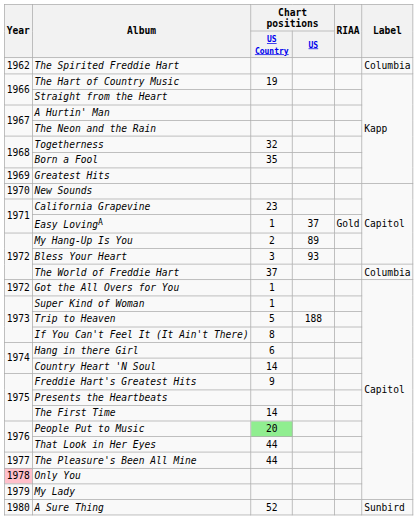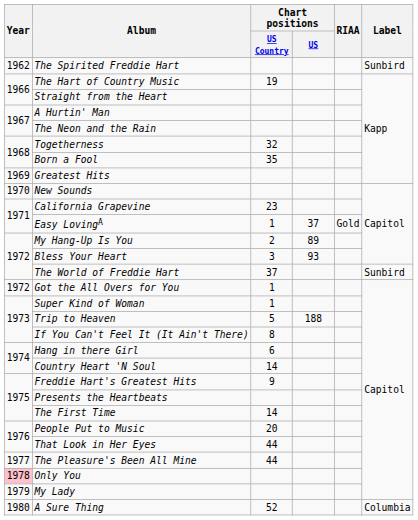 <table class="wikitable">
 <tr>
 <th rowspan="2">Year</th>
 <th rowspan="2">Album</th>
 <th colspan="2">Chart positions</th>
 <th rowspan="2">RIAA</th>
 <th rowspan="2">Label</th>
 </tr>
 <tr>
 <th width="50"><small><a href='#'>US Country</a></small></th>
 <th width="50"><small><a href='#'>US</a></small></th>
 </tr>
 <tr>
 <td>1962</td>
 <td><em>The Spirited Freddie Hart</em></td>
 <td></td>
 <td></td>
 <td></td>
-<td>Columbia</td>
+<td>Sunbird</td>
 </tr>
 <tr>
 <td rowspan="2">1966</td>
 <td><em>The Hart of Country Music</em></td>
 <td align="center">19</td>
 <td></td>
 <td></td>
 <td rowspan="7">Kapp</td>
 </tr>
 <tr>
 <td><em>Straight from the Heart</em></td>
 <td></td>
 <td></td>
 <td></td>
 </tr>
 <tr>
 <td rowspan="2">1967</td>
 <td><em>A Hurtin' Man</em></td>
 <td></td>
 <td></td>
 <td></td>
 </tr>
 <tr>
 <td><em>The Neon and the Rain</em></td>
 <td></td>
 <td></td>
 <td></td>
 </tr>
 <tr>
 <td rowspan="2">1968</td>
 <td><em>Togetherness</em></td>
 <td align="center">32</td>
 <td></td>
 <td></td>
 </tr>
 <tr>
 <td><em>Born a Fool</em></td>
 <td align="center">35</td>
 <td></td>
 <td></td>
 </tr>
 <tr>
 <td>1969</td>
 <td><em>Greatest Hits</em></td>
 <td></td>
 <td></td>
 <td></td>
 </tr>
 <tr>
 <td>1970</td>
 <td><em>New Sounds</em></td>
 <td></td>
 <td></td>
 <td></td>
 <td rowspan="5">Capitol</td>
 </tr>
 <tr>
 <td rowspan="2">1971</td>
 <td><em>California Grapevine</em></td>
 <td align="center">23</td>
 <td></td>
 <td></td>
 </tr>
 <tr>
 <td><em>Easy Loving</em><sup>A</sup></td>
 <td align="center">1</td>
 <td align="center">37</td>
 <td align="center">Gold</td>
 </tr>
 <tr>
 <td rowspan="3">1972</td>
 <td><em>My Hang-Up Is You</em></td>
 <td align="center">2</td>
 <td align="center">89</td>
 <td></td>
 </tr>
 <tr>
 <td><em>Bless Your Heart</em></td>
 <td align="center">3</td>
 <td align="center">93</td>
 <td></td>
 </tr>
 <tr>
 <td><em>The World of Freddie Hart</em></td>
 <td align="center">37</td>
 <td></td>
 <td></td>
-<td>Columbia</td>
+<td>Sunbird</td>
 </tr>
 <tr>
 <td>1972</td>
 <td><em>Got the All Overs for You</em></td>
 <td align="center">1</td>
 <td></td>
 <td></td>
 <td rowspan="14">Capitol</td>
 </tr>
 <tr>
 <td rowspan="3">1973</td>
 <td><em>Super Kind of Woman</em></td>
 <td align="center">1</td>
 <td></td>
 <td></td>
 </tr>
 <tr>
 <td><em>Trip to Heaven</em></td>
 <td align="center">5</td>
 <td align="center">188</td>
 <td></td>
 </tr>
 <tr>
 <td><em>If You Can't Feel It (It Ain't There)</em></td>
 <td align="center">8</td>
 <td></td>
 <td></td>
 </tr>
 <tr>
 <td rowspan="2">1974</td>
 <td><em>Hang in there Girl</em></td>
 <td align="center">6</td>
 <td></td>
 <td></td>
 </tr>
 <tr>
 <td><em>Country Heart 'N Soul</em></td>
 <td align="center">14</td>
 <td></td>
 <td></td>
 </tr>
 <tr>
 <td rowspan="3">1975</td>
 <td><em>Freddie Hart's Greatest Hits</em></td>
 <td align="center">9</td>
 <td></td>
 <td></td>
 </tr>
 <tr>
 <td><em>Presents the Heartbeats</em></td>
 <td></td>
 <td></td>
 <td></td>
 </tr>
 <tr>
 <td><em>The First Time</em></td>
 <td align="center">14</td>
 <td></td>
 <td></td>
 </tr>
 <tr>
 <td rowspan="2">1976</td>
 <td><em>People Put to Music</em></td>
-<td align="center" style="background: lightgreen;">20</td>
+<td align="center">20</td>
 <td></td>
 <td></td>
 </tr>
 <tr>
 <td><em>That Look in Her Eyes</em></td>
 <td align="center">44</td>
 <td></td>
 <td></td>
 </tr>
 <tr>
 <td>1977</td>
 <td><em>The Pleasure's Been All Mine</em></td>
 <td align="center">44</td>
 <td></td>
 <td></td>
 </tr>
 <tr>
 <td style="background: pink;">1978</td>
 <td><em>Only You</em></td>
 <td></td>
 <td></td>
 <td></td>
 </tr>
 <tr>
 <td>1979</td>
 <td><em>My Lady</em></td>
 <td></td>
 <td></td>
 <td></td>
 </tr>
 <tr>
 <td>1980</td>
 <td><em>A Sure Thing</em></td>
 <td align="center">52</td>
 <td></td>
 <td></td>
-<td>Sunbird</td>
+<td>Columbia</td>
 </tr>
 </table>
